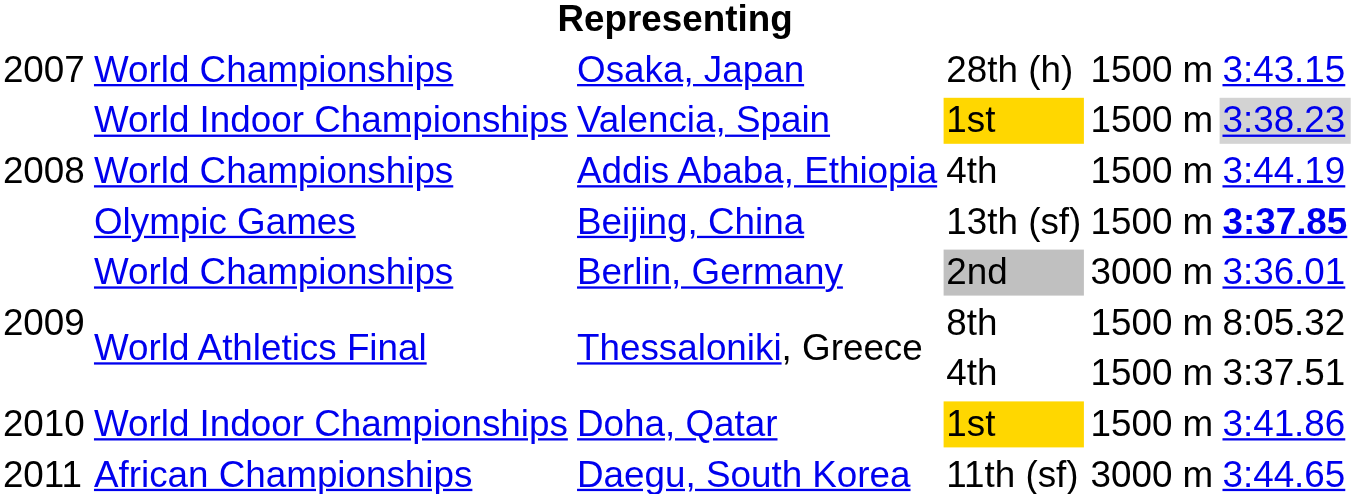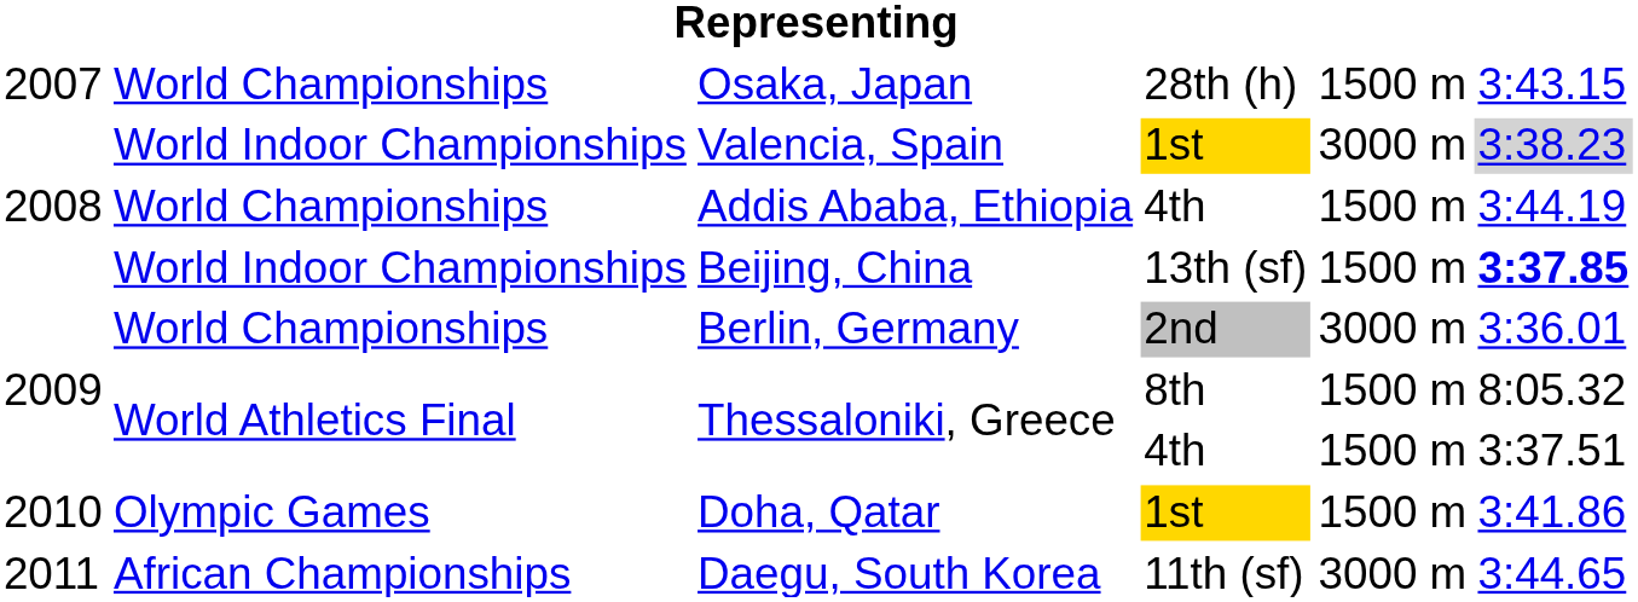 <table>
 <tr>
 <th colspan="6">Representing </th>
 </tr>
 <tr>
 <td>2007</td>
 <td><a href='#'>World Championships</a></td>
 <td><a href='#'>Osaka, Japan</a></td>
 <td>28th (h)</td>
 <td>1500 m</td>
 <td><a href='#'>3:43.15</a></td>
 </tr>
 <tr>
 <td rowspan=3>2008</td>
 <td><a href='#'>World Indoor Championships</a></td>
 <td><a href='#'>Valencia, Spain</a></td>
 <td bgcolor="gold">1st</td>
-<td>1500 m</td>
+<td>3000 m</td>
 <td style="background: lightgrey;"><a href='#'>3:38.23</a></td>
 </tr>
 <tr>
 <td><a href='#'>World Championships</a></td>
 <td><a href='#'>Addis Ababa, Ethiopia</a></td>
 <td>4th</td>
 <td>1500 m</td>
 <td><a href='#'>3:44.19</a></td>
 </tr>
 <tr>
-<td><a href='#'>Olympic Games</a></td>
+<td><a href='#'>World Indoor Championships</a></td>
 <td><a href='#'>Beijing, China</a></td>
 <td>13th (sf)</td>
 <td>1500 m</td>
 <td><strong><a href='#'>3:37.85</a></strong></td>
 </tr>
 <tr>
 <td rowspan=3>2009</td>
 <td><a href='#'>World Championships</a></td>
 <td><a href='#'>Berlin, Germany</a></td>
 <td bgcolor=silver>2nd</td>
 <td>3000 m</td>
 <td><a href='#'>3:36.01</a></td>
 </tr>
 <tr>
 <td rowspan=2><a href='#'>World Athletics Final</a></td>
 <td rowspan=2><a href='#'>Thessaloniki</a>, Greece</td>
 <td>8th</td>
 <td>1500 m</td>
 <td>8:05.32</td>
 </tr>
 <tr>
 <td>4th</td>
 <td>1500 m</td>
 <td>3:37.51</td>
 </tr>
 <tr>
 <td>2010</td>
-<td><a href='#'>World Indoor Championships</a></td>
+<td><a href='#'>Olympic Games</a></td>
 <td><a href='#'>Doha, Qatar</a></td>
 <td bgcolor="gold">1st</td>
 <td>1500 m</td>
 <td><a href='#'>3:41.86</a></td>
 </tr>
 <tr>
 <td>2011</td>
 <td><a href='#'>African Championships</a></td>
 <td><a href='#'>Daegu, South Korea</a></td>
 <td>11th (sf)</td>
 <td>3000 m</td>
 <td><a href='#'>3:44.65</a></td>
 </tr>
 </table>
